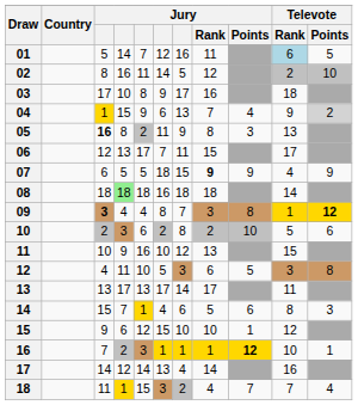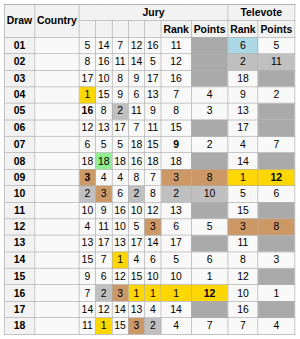 <table class="sortable wikitable collapsible plainrowheaders" style="text-align:center;">
 <tr>
 </tr>
 <tr>
 <th scope="col" rowspan="2">Draw</th>
 <th scope="col" rowspan="2">Country</th>
 <th scope="col" colspan="7">Jury</th>
 <th scope="col" colspan="2">Televote</th>
 </tr>
 <tr>
 <th scope="col"><small></small></th>
 <th scope="col"><small></small></th>
 <th scope="col"><small></small></th>
 <th scope="col"><small></small></th>
 <th scope="col"><small></small></th>
 <th scope="col">Rank</th>
 <th scope="col">Points</th>
 <th scope="col">Rank</th>
 <th scope="col">Points</th>
 </tr>
 <tr>
 <th scope="row" style="text-align:center;">01</th>
 <td style="text-align:left;"></td>
 <td>5</td>
 <td>14</td>
 <td>7</td>
 <td>12</td>
 <td>16</td>
 <td>11</td>
 <td style="background:#AAAAAA;"></td>
 <td style="background: lightblue;">6</td>
 <td>5</td>
 </tr>
 <tr>
 <th scope="row" style="text-align:center;">02</th>
 <td style="text-align:left;"></td>
 <td>8</td>
 <td>16</td>
 <td>11</td>
 <td>14</td>
 <td>5</td>
 <td>12</td>
 <td style="background:#AAAAAA;"></td>
 <td style="background:silver;">2</td>
-<td style="background:silver;">10</td>
+<td style="background:silver;">11</td>
 </tr>
 <tr>
 <th scope="row" style="text-align:center;">03</th>
 <td style="text-align:left;"></td>
 <td>17</td>
 <td>10</td>
 <td>8</td>
 <td>9</td>
 <td>17</td>
 <td>16</td>
 <td style="background:#AAAAAA;"></td>
 <td>18</td>
 <td style="background:#AAAAAA;"></td>
 </tr>
 <tr>
 <th scope="row" style="text-align:center;">04</th>
 <td style="text-align:left;"></td>
 <td style="background:gold;">1</td>
 <td>15</td>
 <td>9</td>
 <td>6</td>
 <td>13</td>
 <td>7</td>
 <td>4</td>
 <td>9</td>
-<td style="background: lightgrey;">2</td>
+<td>2</td>
 </tr>
 <tr>
 <th scope="row" style="text-align:center;">05</th>
 <td style="text-align:left;"></td>
 <td><strong>16</strong></td>
 <td>8</td>
 <td style="background:silver;">2</td>
 <td>11</td>
 <td>9</td>
 <td>8</td>
 <td>3</td>
 <td>13</td>
 <td style="background:#AAAAAA;"></td>
 </tr>
 <tr>
 <th scope="row" style="text-align:center;">06</th>
 <td style="text-align:left;"></td>
 <td>12</td>
 <td>13</td>
 <td>17</td>
 <td>7</td>
 <td>11</td>
 <td>15</td>
 <td style="background:#AAAAAA;"></td>
 <td>17</td>
 <td style="background:#AAAAAA;"></td>
 </tr>
 <tr>
 <th scope="row" style="text-align:center;">07</th>
 <td style="text-align:left;"></td>
 <td>6</td>
 <td>5</td>
 <td>5</td>
 <td>18</td>
 <td>15</td>
 <td><strong>9</strong></td>
-<td>9</td>
+<td>2</td>
 <td>4</td>
-<td>9</td>
+<td>7</td>
 </tr>
 <tr>
 <th scope="row" style="text-align:center;">08</th>
 <td style="text-align:left;"></td>
 <td>18</td>
 <td style="background: lightgreen;">18</td>
 <td>18</td>
 <td>16</td>
 <td>18</td>
 <td>18</td>
 <td style="background:#AAAAAA;"></td>
 <td>14</td>
 <td style="background:#AAAAAA;"></td>
 </tr>
 <tr>
 <th scope="row" style="text-align:center;">09</th>
 <td style="text-align:left;"></td>
 <td style="background:#CC9966;"><strong>3</strong></td>
 <td>4</td>
 <td>4</td>
 <td>8</td>
 <td>7</td>
 <td style="background:#CC9966;">3</td>
 <td style="background:#CC9966;">8</td>
 <td style="background:gold;">1</td>
 <td style="background:gold;"><strong>12</strong></td>
 </tr>
 <tr>
 <th scope="row" style="text-align:center;">10</th>
 <td style="text-align:left;"></td>
 <td style="background:silver;">2</td>
 <td style="background:#CC9966;">3</td>
 <td>6</td>
 <td style="background:silver;">2</td>
 <td>8</td>
 <td style="background:silver;">2</td>
 <td style="background:silver;">10</td>
 <td>5</td>
 <td>6</td>
 </tr>
 <tr>
 <th scope="row" style="text-align:center;">11</th>
 <td style="text-align:left;"></td>
 <td>10</td>
 <td>9</td>
 <td>16</td>
 <td>10</td>
 <td>12</td>
 <td>13</td>
 <td style="background:#AAAAAA;"></td>
 <td>15</td>
 <td style="background:#AAAAAA;"></td>
 </tr>
 <tr>
 <th scope="row" style="text-align:center;">12</th>
 <td style="text-align:left;"></td>
 <td>4</td>
 <td>11</td>
 <td>10</td>
 <td>5</td>
 <td style="background:#CC9966;">3</td>
 <td>6</td>
 <td>5</td>
 <td style="background:#CC9966;">3</td>
 <td style="background:#CC9966;">8</td>
 </tr>
 <tr>
 <th scope="row" style="text-align:center;">13</th>
 <td style="text-align:left;"></td>
 <td>13</td>
 <td>17</td>
 <td>13</td>
 <td>17</td>
 <td>14</td>
 <td>17</td>
 <td style="background:#AAAAAA;"></td>
 <td>11</td>
 <td style="background:#AAAAAA;"></td>
 </tr>
 <tr>
 <th scope="row" style="text-align:center;">14</th>
 <td style="text-align:left;"></td>
 <td>15</td>
 <td>7</td>
 <td style="background:gold;">1</td>
 <td>4</td>
 <td>6</td>
 <td>5</td>
 <td>6</td>
 <td>8</td>
 <td>3</td>
 </tr>
 <tr>
 <th scope="row" style="text-align:center;">15</th>
 <td style="text-align:left;"></td>
 <td>9</td>
 <td>6</td>
 <td>12</td>
 <td>15</td>
 <td>10</td>
 <td>10</td>
 <td>1</td>
 <td>12</td>
 <td style="background:#AAAAAA;"></td>
 </tr>
 <tr>
 <th scope="row" style="text-align:center;">16</th>
 <td style="text-align:left;"></td>
 <td>7</td>
 <td style="background:silver;">2</td>
 <td style="background:#CC9966;">3</td>
 <td style="background:gold;">1</td>
 <td style="background:gold;">1</td>
 <td style="background:gold;">1</td>
 <td style="background:gold;"><strong>12</strong></td>
 <td>10</td>
 <td>1</td>
 </tr>
 <tr>
 <th scope="row" style="text-align:center;">17</th>
 <td style="text-align:left;"></td>
 <td>14</td>
 <td>12</td>
 <td>14</td>
 <td>13</td>
 <td>4</td>
 <td>14</td>
 <td style="background:#AAAAAA;"></td>
 <td>16</td>
 <td style="background:#AAAAAA;"></td>
 </tr>
 <tr>
 <th scope="row" style="text-align:center;">18</th>
 <td style="text-align:left;"></td>
 <td>11</td>
 <td style="background:gold;">1</td>
 <td>15</td>
 <td style="background:#CC9966;">3</td>
 <td style="background:silver;">2</td>
 <td>4</td>
 <td>7</td>
 <td>7</td>
 <td>4</td>
 </tr>
 </table>
